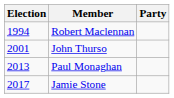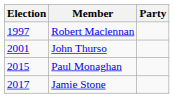 <table class="wikitable">
 <tr>
 <th>Election</th>
 <th>Member</th>
 <th colspan="2">Party</th>
 </tr>
 <tr>
-<td><a href='#'>1994</a></td>
+<td><a href='#'>1997</a></td>
 <td><a href='#'>Robert Maclennan</a></td>
 <td></td>
 </tr>
 <tr>
 <td><a href='#'>2001</a></td>
 <td><a href='#'>John Thurso</a></td>
 <td></td>
 </tr>
 <tr>
-<td><a href='#'>2013</a></td>
+<td><a href='#'>2015</a></td>
 <td><a href='#'>Paul Monaghan</a></td>
 <td></td>
 </tr>
 <tr>
 <td><a href='#'>2017</a></td>
 <td><a href='#'>Jamie Stone</a></td>
 <td></td>
 </tr>
 </table>
